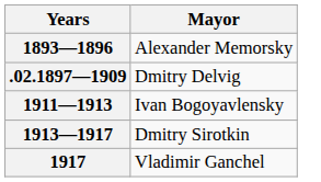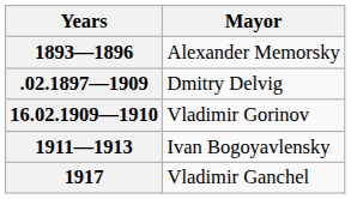 <table class="wikitable standard">
 <tr>
 <th>Years</th>
 <th>Mayor</th>
 </tr>
 <tr>
 <th>1893—1896</th>
 <td>Alexander Memorsky</td>
 </tr>
 <tr>
 <th>.02.1897—1909</th>
 <td>Dmitry Delvig</td>
 </tr>
 <tr>
+<th>16.02.1909—1910</th>
+<td>Vladimir Gorinov</td>
+</tr>
+<tr>
 <th>1911—1913</th>
 <td>Ivan Bogoyavlensky</td>
-</tr>
-<tr>
-<th>1913—1917</th>
-<td>Dmitry Sirotkin</td>
 </tr>
 <tr>
 <th>1917</th>
 <td>Vladimir Ganchel</td>
 </tr>
 </table>
